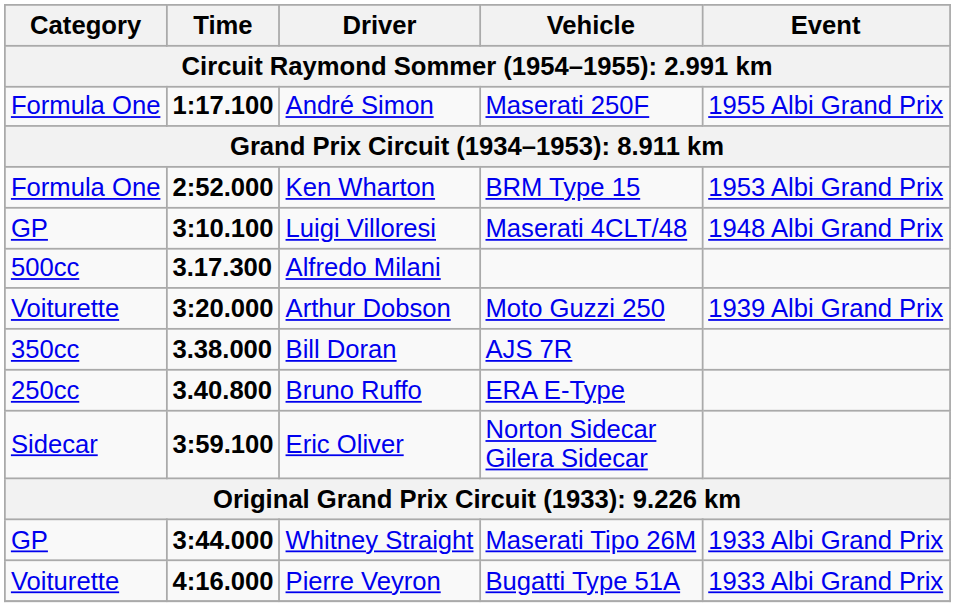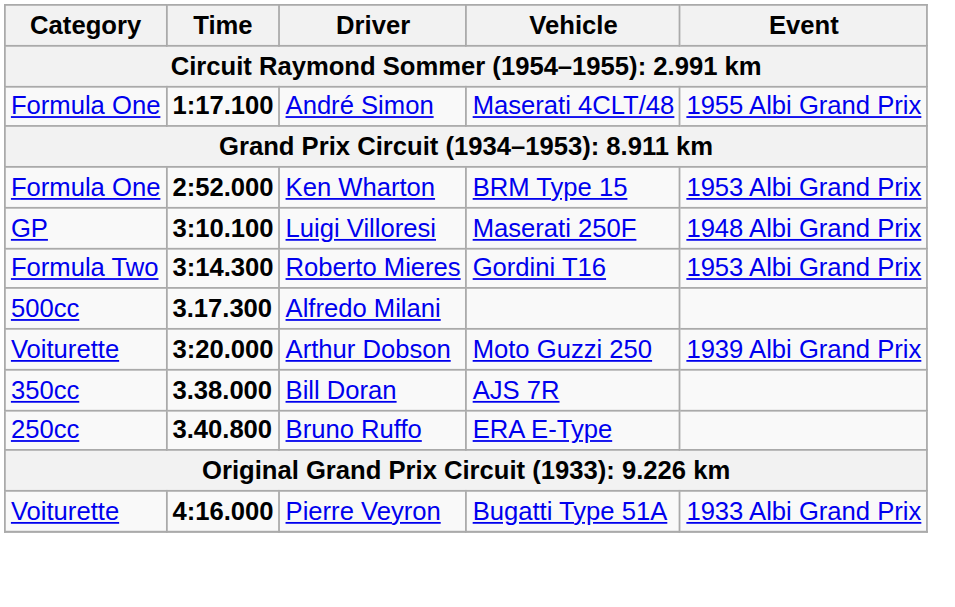 <table class=wikitable style="font-size:90%";>
 <tr>
 <th>Category</th>
 <th>Time</th>
 <th>Driver</th>
 <th>Vehicle</th>
 <th>Event</th>
 </tr>
 <tr>
 <th colspan=5>Circuit Raymond Sommer (1954–1955): 2.991 km</th>
 </tr>
 <tr>
 <td><a href='#'>Formula One</a></td>
 <td><strong>1:17.100</strong></td>
 <td><a href='#'>André Simon</a></td>
-<td><a href='#'>Maserati 250F</a></td>
+<td><a href='#'>Maserati 4CLT/48</a></td>
 <td><a href='#'>1955 Albi Grand Prix</a></td>
 </tr>
 <tr>
 <th colspan=5>Grand Prix Circuit (1934–1953): 8.911 km</th>
 </tr>
 <tr>
 <td><a href='#'>Formula One</a></td>
 <td><strong>2:52.000</strong></td>
 <td><a href='#'>Ken Wharton</a></td>
 <td><a href='#'>BRM Type 15</a></td>
 <td><a href='#'>1953 Albi Grand Prix</a></td>
 </tr>
 <tr>
 <td><a href='#'>GP</a></td>
 <td><strong>3:10.100</strong></td>
 <td><a href='#'>Luigi Villoresi</a></td>
-<td><a href='#'>Maserati 4CLT/48</a></td>
+<td><a href='#'>Maserati 250F</a></td>
 <td><a href='#'>1948 Albi Grand Prix</a></td>
+</tr>
+<tr>
+<td><a href='#'>Formula Two</a></td>
+<td><strong>3:14.300</strong></td>
+<td><a href='#'>Roberto Mieres</a></td>
+<td><a href='#'>Gordini T16</a></td>
+<td><a href='#'>1953 Albi Grand Prix</a></td>
 </tr>
 <tr>
 <td><a href='#'>500cc</a></td>
 <td><strong>3.17.300</strong></td>
 <td><a href='#'>Alfredo Milani</a></td>
 <td></td>
 <td></td>
 </tr>
 <tr>
 <td><a href='#'>Voiturette</a></td>
 <td><strong>3:20.000</strong></td>
 <td><a href='#'>Arthur Dobson</a></td>
 <td><a href='#'>Moto Guzzi 250</a></td>
 <td><a href='#'>1939 Albi Grand Prix</a></td>
 </tr>
 <tr>
 <td><a href='#'>350cc</a></td>
 <td><strong>3.38.000</strong></td>
 <td><a href='#'>Bill Doran</a></td>
 <td><a href='#'>AJS 7R</a></td>
 <td></td>
 </tr>
 <tr>
 <td><a href='#'>250cc</a></td>
 <td><strong>3.40.800</strong></td>
 <td><a href='#'>Bruno Ruffo</a></td>
 <td><a href='#'>ERA E-Type</a></td>
 <td></td>
 </tr>
 <tr>
-<td><a href='#'>Sidecar</a></td>
-<td><strong>3:59.100</strong></td>
-<td><a href='#'>Eric Oliver</a><br></td>
-<td><a href='#'>Norton Sidecar</a><br><a href='#'>Gilera Sidecar</a></td>
-<td></td>
-</tr>
-<tr>
 <th colspan=5>Original Grand Prix Circuit (1933): 9.226 km</th>
-</tr>
-<tr>
-<td><a href='#'>GP</a></td>
-<td><strong>3:44.000</strong></td>
-<td><a href='#'>Whitney Straight</a></td>
-<td><a href='#'>Maserati Tipo 26M</a></td>
-<td><a href='#'>1933 Albi Grand Prix</a></td>
 </tr>
 <tr>
 <td><a href='#'>Voiturette</a></td>
 <td><strong>4:16.000</strong></td>
 <td><a href='#'>Pierre Veyron</a></td>
 <td><a href='#'>Bugatti Type 51A</a></td>
 <td><a href='#'>1933 Albi Grand Prix</a></td>
 </tr>
 <tr>
 </tr>
 </table>
